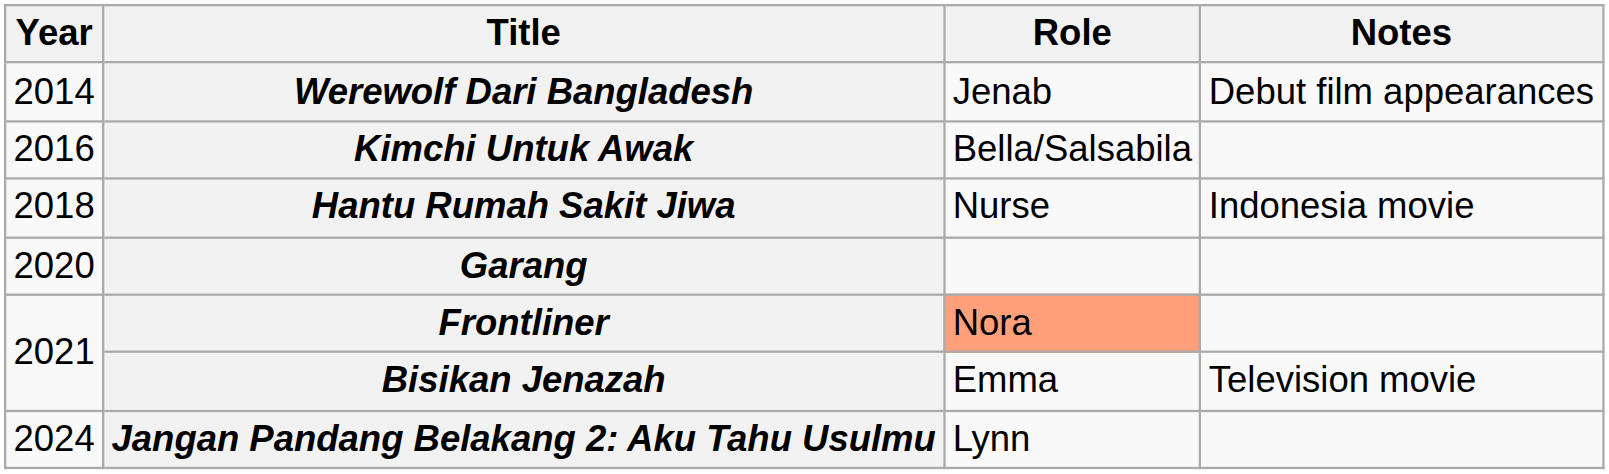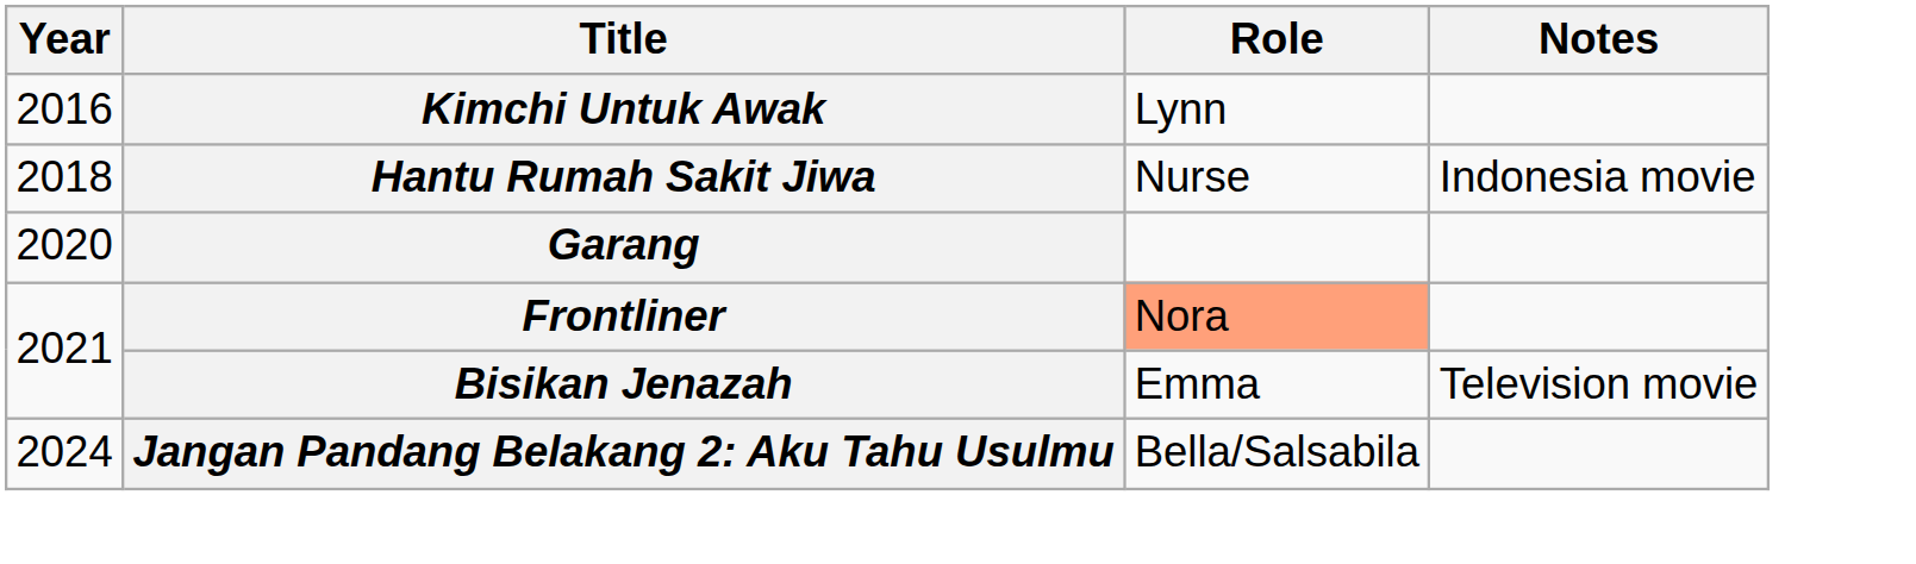 <table class="wikitable">
 <tr>
 <th>Year</th>
 <th>Title</th>
 <th>Role</th>
 <th>Notes</th>
 </tr>
 <tr>
-<td>2014</td>
-<th><em>Werewolf Dari Bangladesh</em></th>
-<td>Jenab</td>
-<td>Debut film appearances</td>
-</tr>
-<tr>
 <td>2016</td>
 <th><em>Kimchi Untuk Awak</em></th>
-<td>Bella/Salsabila</td>
+<td>Lynn</td>
 <td></td>
 </tr>
 <tr>
 <td>2018</td>
 <th><em>Hantu Rumah Sakit Jiwa</em></th>
 <td>Nurse</td>
 <td>Indonesia movie</td>
 </tr>
 <tr>
 <td>2020</td>
 <th><em>Garang</em></th>
 <td></td>
 <td></td>
 </tr>
 <tr>
 <td rowspan="2">2021</td>
 <th><em>Frontliner</em></th>
 <td style="background: lightsalmon;">Nora</td>
 <td></td>
 </tr>
 <tr>
 <th><em>Bisikan Jenazah</em></th>
 <td>Emma</td>
 <td>Television movie</td>
 </tr>
 <tr>
 <td>2024</td>
 <th><em>Jangan Pandang Belakang 2: Aku Tahu Usulmu</em></th>
-<td>Lynn</td>
+<td>Bella/Salsabila</td>
 <td></td>
 </tr>
 </table>
